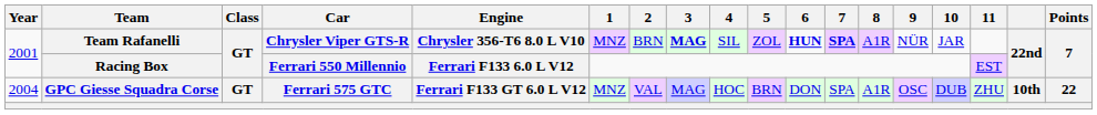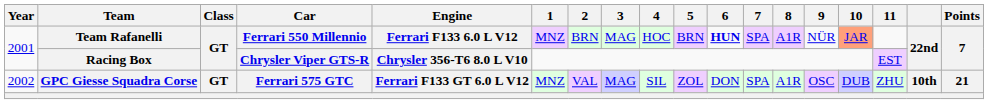 <table class="wikitable" style="text-align:center; font-size:85%">
 <tr>
 <th>Year</th>
 <th>Team</th>
 <th>Class</th>
 <th>Car</th>
 <th>Engine</th>
 <th>1</th>
 <th>2</th>
 <th>3</th>
 <th>4</th>
 <th>5</th>
 <th>6</th>
 <th>7</th>
 <th>8</th>
 <th>9</th>
 <th>10</th>
 <th>11</th>
 <th></th>
 <th>Points</th>
 </tr>
 <tr>
 <td rowspan=2><a href='#'>2001</a></td>
 <th nowrap>Team Rafanelli</th>
 <th rowspan=2>GT</th>
-<th nowrap><a href='#'>Chrysler Viper GTS-R</a></th>
-<th nowrap><a href='#'>Chrysler</a> 356-T6 8.0 L V10</th>
+<th nowrap><a href='#'>Ferrari 550 Millennio</a></th>
+<th nowrap><a href='#'>Ferrari</a> F133 6.0 L V12</th>
 <td style="background:#EFCFFF;"><a href='#'>MNZ</a><br></td>
 <td style="background:#DFFFDF;"><a href='#'>BRN</a><br></td>
-<td style="background:#DFFFDF;"><strong><a href='#'>MAG</a><br></strong></td>
-<td style="background:#DFFFDF;"><a href='#'>SIL</a><br></td>
-<td style="background:#EFCFFF;"><a href='#'>ZOL</a><br></td>
+<td style="background:#DFFFDF;"><a href='#'>MAG</a><br></td>
+<td style="background:#DFFFDF;"><a href='#'>HOC</a><br></td>
+<td style="background:#EFCFFF;"><a href='#'>BRN</a><br></td>
 <td><strong><a href='#'>HUN</a></strong></td>
-<td style="background:#EFCFFF;"><strong><a href='#'>SPA</a><br></strong></td>
+<td style="background:#EFCFFF;"><a href='#'>SPA</a><br></td>
 <td style="background:#EFCFFF;"><a href='#'>A1R</a><br></td>
 <td><a href='#'>NÜR</a></td>
-<td><a href='#'>JAR</a></td>
+<td style="background: lightsalmon;"><a href='#'>JAR</a></td>
 <td></td>
 <th rowspan=2>22nd</th>
 <th rowspan=2>7</th>
 </tr>
 <tr>
 <th>Racing Box</th>
-<th nowrap><a href='#'>Ferrari 550 Millennio</a></th>
-<th nowrap><a href='#'>Ferrari</a> F133 6.0 L V12</th>
+<th nowrap><a href='#'>Chrysler Viper GTS-R</a></th>
+<th nowrap><a href='#'>Chrysler</a> 356-T6 8.0 L V10</th>
 <td colspan=10></td>
 <td style="background:#EFCFFF;"><a href='#'>EST</a><br></td>
 </tr>
 <tr>
-<td><a href='#'>2004</a></td>
+<td><a href='#'>2002</a></td>
 <th nowrap><a href='#'>GPC Giesse Squadra Corse</a></th>
 <th>GT</th>
 <th nowrap><a href='#'>Ferrari 575 GTC</a></th>
 <th nowrap><a href='#'>Ferrari</a> F133 GT 6.0 L V12</th>
 <td style="background:#DFFFDF;"><a href='#'>MNZ</a><br></td>
 <td style="background:#EFCFFF;"><a href='#'>VAL</a><br></td>
 <td style="background:#CFCFFF;"><a href='#'>MAG</a><br></td>
-<td style="background:#DFFFDF;"><a href='#'>HOC</a><br></td>
-<td style="background:#EFCFFF;"><a href='#'>BRN</a><br></td>
+<td style="background:#DFFFDF;"><a href='#'>SIL</a><br></td>
+<td style="background:#EFCFFF;"><a href='#'>ZOL</a><br></td>
 <td style="background:#DFFFDF;"><a href='#'>DON</a><br></td>
 <td style="background:#DFFFDF;"><a href='#'>SPA</a><br></td>
 <td style="background:#DFFFDF;"><a href='#'>A1R</a><br></td>
 <td style="background:#EFCFFF;"><a href='#'>OSC</a><br></td>
 <td style="background:#CFCFFF;"><a href='#'>DUB</a><br></td>
 <td style="background:#DFFFDF;"><a href='#'>ZHU</a><br></td>
 <th>10th</th>
-<th>22</th>
+<th>21</th>
 </tr>
 <tr>
 <th colspan="18"></th>
 </tr>
 </table>
